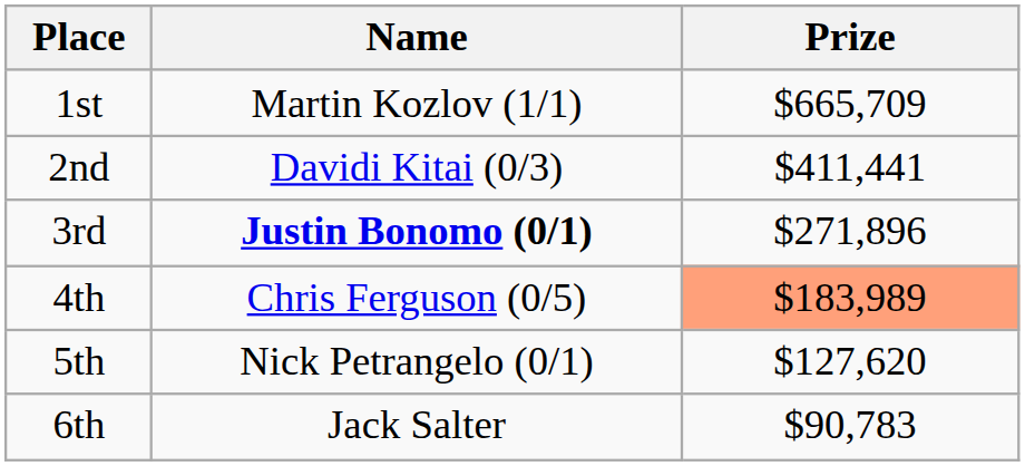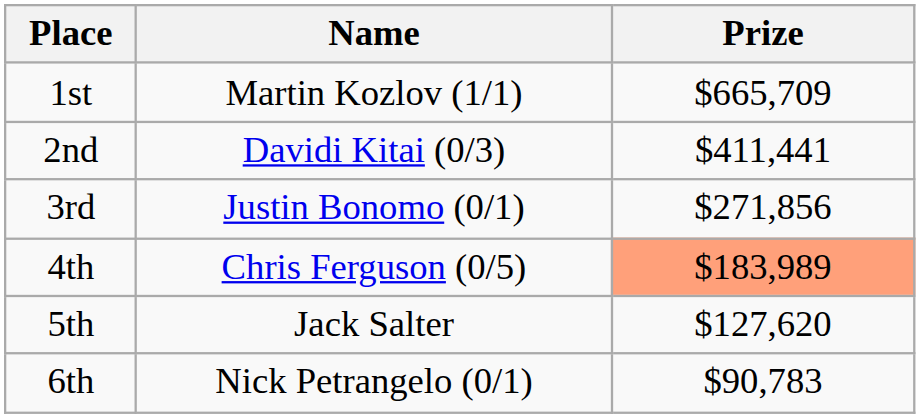 <table class="wikitable">
 <tr>
 <th width="50">Place</th>
 <th width="200">Name</th>
 <th width="125">Prize</th>
 </tr>
 <tr>
 <td align = "center">1st</td>
 <td align = "center">Martin Kozlov (1/1)</td>
 <td align = "center">$665,709</td>
 </tr>
 <tr>
 <td align = "center">2nd</td>
 <td align = "center"><a href='#'>Davidi Kitai</a> (0/3)</td>
 <td align = "center">$411,441</td>
 </tr>
 <tr>
 <td align = "center">3rd</td>
-<td align = "center"><strong><a href='#'>Justin Bonomo</a> (0/1)</strong></td>
-<td align = "center">$271,896</td>
+<td align = "center"><a href='#'>Justin Bonomo</a> (0/1)</td>
+<td align = "center">$271,856</td>
 </tr>
 <tr>
 <td align = "center">4th</td>
 <td align = "center"><a href='#'>Chris Ferguson</a> (0/5)</td>
 <td align = "center" style="background: lightsalmon;">$183,989</td>
 </tr>
 <tr>
 <td align = "center">5th</td>
-<td align = "center">Nick Petrangelo (0/1)</td>
+<td align = "center">Jack Salter</td>
 <td align = "center">$127,620</td>
 </tr>
 <tr>
 <td align = "center">6th</td>
-<td align = "center">Jack Salter</td>
+<td align = "center">Nick Petrangelo (0/1)</td>
 <td align = "center">$90,783</td>
 </tr>
 </table>
